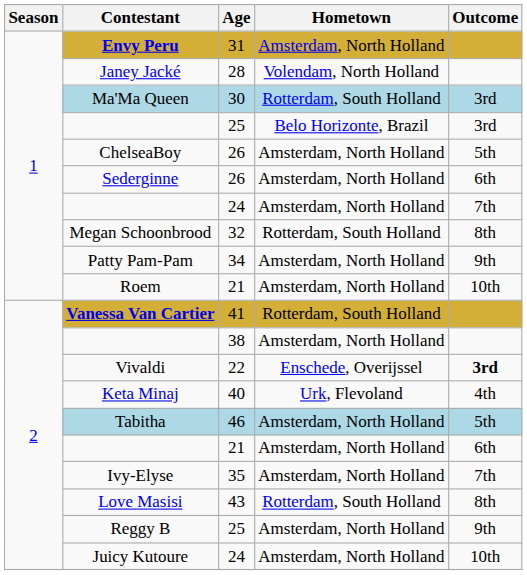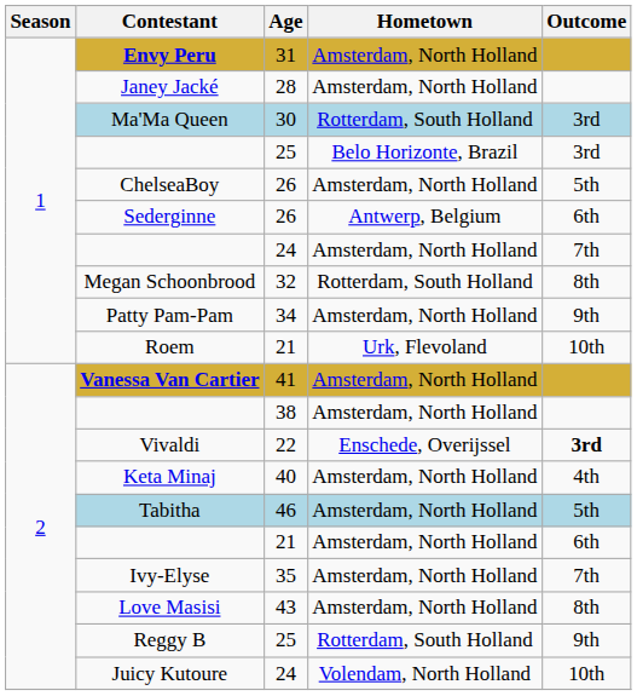 <table class="wikitable sortable" style="text-align:center">
 <tr>
 <th>Season</th>
 <th>Contestant</th>
 <th>Age</th>
 <th>Hometown</th>
 <th>Outcome</th>
 </tr>
 <tr>
 <td rowspan="10"><a href='#'>1</a></td>
 <td bgcolor="#D4AF37"><strong><a href='#'>Envy Peru</a></strong></td>
 <td bgcolor="#D4AF37">31</td>
 <td bgcolor="#D4AF37" nowrap><a href='#'>Amsterdam</a>, North Holland</td>
 <td bgcolor="#D4AF37"></td>
 </tr>
 <tr>
 <td><a href='#'>Janey Jacké</a></td>
 <td>28</td>
-<td><a href='#'>Volendam</a>, North Holland</td>
+<td>Amsterdam, North Holland</td>
 <td></td>
 </tr>
 <tr bgcolor="lightblue">
 <td>Ma'Ma Queen</td>
 <td>30</td>
 <td><a href='#'>Rotterdam</a>, South Holland</td>
 <td>3rd</td>
 </tr>
 <tr>
 <td></td>
 <td>25</td>
 <td><a href='#'>Belo Horizonte</a>, Brazil</td>
 <td>3rd</td>
 </tr>
 <tr>
 <td>ChelseaBoy</td>
 <td>26</td>
 <td>Amsterdam, North Holland</td>
 <td>5th</td>
 </tr>
 <tr>
 <td><a href='#'>Sederginne</a></td>
 <td>26</td>
-<td>Amsterdam, North Holland</td>
+<td><a href='#'>Antwerp</a>, Belgium</td>
 <td>6th</td>
 </tr>
 <tr>
 <td></td>
 <td>24</td>
 <td>Amsterdam, North Holland</td>
 <td>7th</td>
 </tr>
 <tr>
 <td>Megan Schoonbrood</td>
 <td>32</td>
 <td>Rotterdam, South Holland</td>
 <td>8th</td>
 </tr>
 <tr>
 <td>Patty Pam-Pam</td>
 <td>34</td>
 <td>Amsterdam, North Holland</td>
 <td>9th</td>
 </tr>
 <tr>
 <td>Roem</td>
 <td>21</td>
-<td>Amsterdam, North Holland</td>
+<td><a href='#'>Urk</a>, Flevoland</td>
 <td>10th</td>
 </tr>
 <tr>
 <td rowspan="10"><a href='#'>2</a></td>
 <td bgcolor="#D4AF37" nowrap><strong><a href='#'>Vanessa Van Cartier</a></strong></td>
 <td bgcolor="#D4AF37">41</td>
-<td bgcolor="#D4AF37">Rotterdam, South Holland</td>
+<td bgcolor="#D4AF37" nowrap><a href='#'>Amsterdam</a>, North Holland</td>
 <td bgcolor="#D4AF37"></td>
 </tr>
 <tr>
 <td></td>
 <td>38</td>
 <td>Amsterdam, North Holland</td>
 <td></td>
 </tr>
 <tr>
 <td>Vivaldi</td>
 <td>22</td>
 <td><a href='#'>Enschede</a>, Overijssel</td>
 <td><strong>3rd</strong></td>
 </tr>
 <tr>
 <td><a href='#'>Keta Minaj</a></td>
 <td>40</td>
-<td><a href='#'>Urk</a>, Flevoland</td>
+<td>Amsterdam, North Holland</td>
 <td>4th</td>
 </tr>
 <tr bgcolor="lightblue">
 <td>Tabitha</td>
 <td>46</td>
 <td>Amsterdam, North Holland</td>
 <td>5th</td>
 </tr>
 <tr>
 <td></td>
 <td>21</td>
 <td>Amsterdam, North Holland</td>
 <td>6th</td>
 </tr>
 <tr>
 <td>Ivy-Elyse</td>
 <td>35</td>
 <td>Amsterdam, North Holland</td>
 <td>7th</td>
 </tr>
 <tr>
 <td><a href='#'>Love Masisi</a></td>
 <td>43</td>
-<td><a href='#'>Rotterdam</a>, South Holland</td>
+<td>Amsterdam, North Holland</td>
 <td>8th</td>
 </tr>
 <tr>
 <td>Reggy B</td>
 <td>25</td>
-<td>Amsterdam, North Holland</td>
+<td><a href='#'>Rotterdam</a>, South Holland</td>
 <td>9th</td>
 </tr>
 <tr>
 <td>Juicy Kutoure</td>
 <td>24</td>
-<td>Amsterdam, North Holland</td>
+<td><a href='#'>Volendam</a>, North Holland</td>
 <td>10th</td>
 </tr>
 <tr>
 </tr>
 </table>
